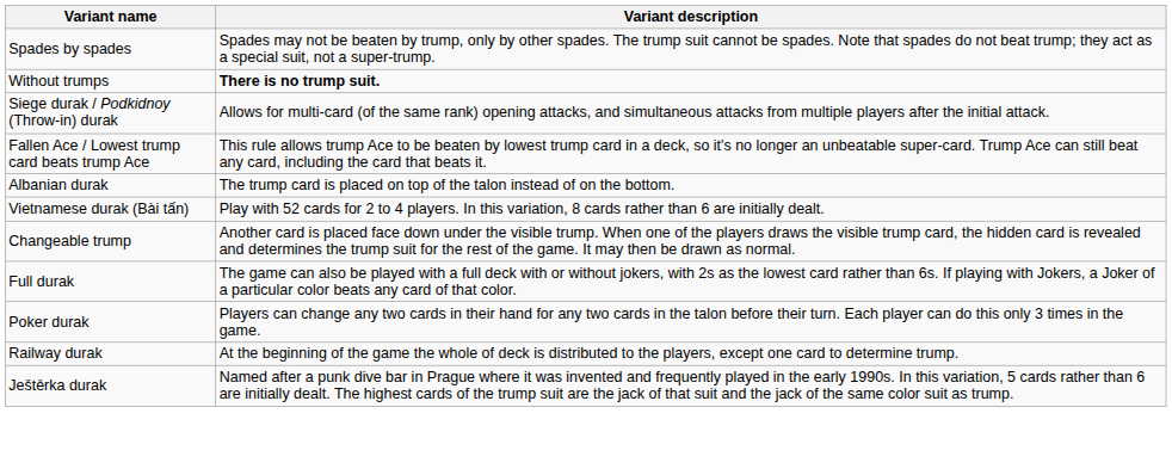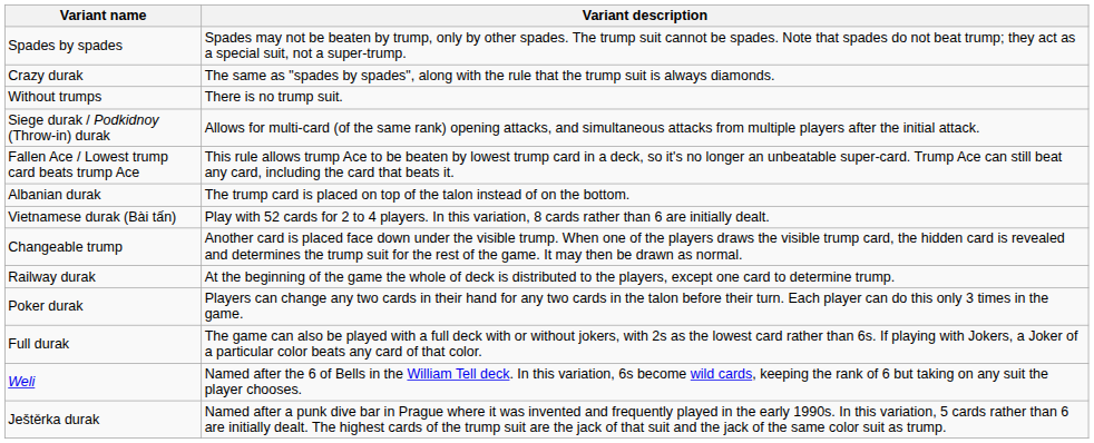 <table class="wikitable">
 <tr>
 <th>Variant name</th>
 <th>Variant description</th>
 </tr>
 <tr>
 <td>Spades by spades</td>
 <td>Spades may not be beaten by trump, only by other spades. The trump suit cannot be spades. Note that spades do not beat trump; they act as a special suit, not a super-trump.</td>
 </tr>
 <tr>
+<td>Crazy durak</td>
+<td>The same as "spades by spades", along with the rule that the trump suit is always diamonds.</td>
+</tr>
+<tr>
 <td>Without trumps</td>
-<td><strong>There is no trump suit.</strong></td>
+<td>There is no trump suit.</td>
 </tr>
 <tr>
 <td>Siege durak / <em>Podkidnoy</em> (Throw-in) durak</td>
 <td>Allows for multi-card (of the same rank) opening attacks, and simultaneous attacks from multiple players after the initial attack.</td>
 </tr>
 <tr>
 <td>Fallen Ace / Lowest trump card beats trump Ace</td>
 <td>This rule allows trump Ace to be beaten by lowest trump card in a deck, so it's no longer an unbeatable super-card. Trump Ace can still beat any card, including the card that beats it.</td>
 </tr>
 <tr>
 <td>Albanian durak</td>
 <td>The trump card is placed on top of the talon instead of on the bottom.</td>
 </tr>
 <tr>
 <td>Vietnamese durak (Bài tấn)</td>
 <td>Play with 52 cards for 2 to 4 players. In this variation, 8 cards rather than 6 are initially dealt.</td>
 </tr>
 <tr>
 <td>Changeable trump</td>
 <td>Another card is placed face down under the visible trump. When one of the players draws the visible trump card, the hidden card is revealed and determines the trump suit for the rest of the game. It may then be drawn as normal.</td>
 </tr>
 <tr>
-<td>Full durak</td>
-<td>The game can also be played with a full deck with or without jokers, with 2s as the lowest card rather than 6s. If playing with Jokers, a Joker of a particular color beats any card of that color.</td>
+<td>Railway durak</td>
+<td>At the beginning of the game the whole of deck is distributed to the players, except one card to determine trump.</td>
 </tr>
 <tr>
 <td>Poker durak</td>
 <td>Players can change any two cards in their hand for any two cards in the talon before their turn. Each player can do this only 3 times in the game.</td>
 </tr>
 <tr>
-<td>Railway durak</td>
-<td>At the beginning of the game the whole of deck is distributed to the players, except one card to determine trump.</td>
+<td>Full durak</td>
+<td>The game can also be played with a full deck with or without jokers, with 2s as the lowest card rather than 6s. If playing with Jokers, a Joker of a particular color beats any card of that color.</td>
+</tr>
+<tr>
+<td><em><a href='#'>Weli</a></em></td>
+<td>Named after the 6 of Bells in the <a href='#'>William Tell deck</a>. In this variation, 6s become <a href='#'>wild cards</a>, keeping the rank of 6 but taking on any suit the player chooses.</td>
 </tr>
 <tr>
 <td>Ještěrka durak</td>
 <td>Named after a punk dive bar in Prague where it was invented and frequently played in the early 1990s. In this variation, 5 cards rather than 6 are initially dealt. The highest cards of the trump suit are the jack of that suit and the jack of the same color suit as trump.</td>
 </tr>
 </table>
